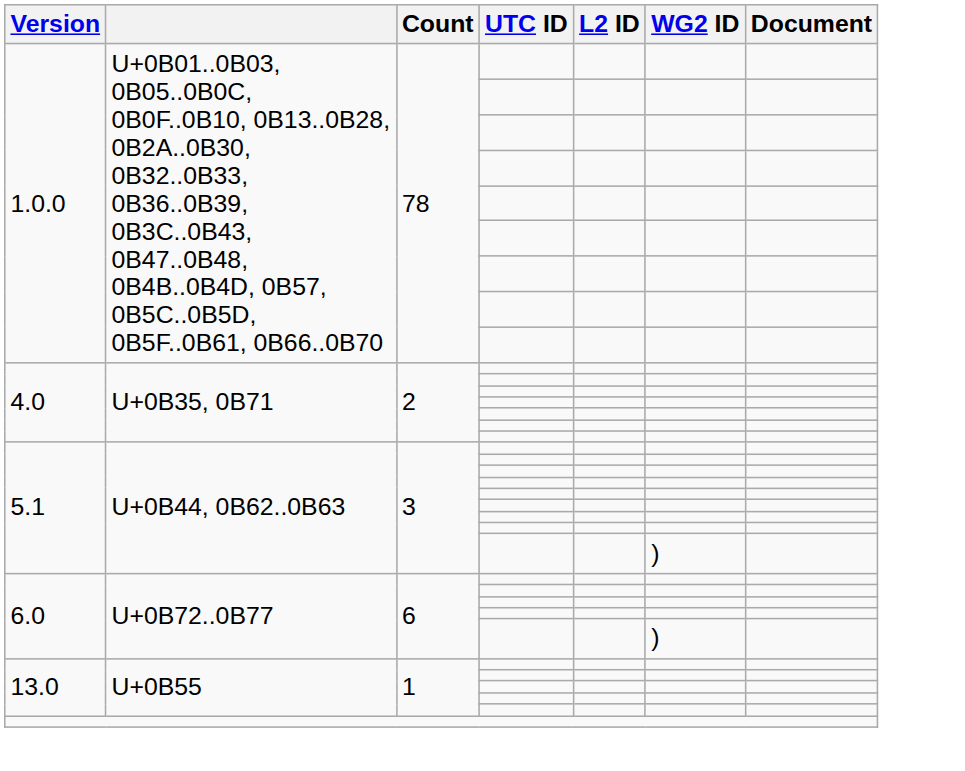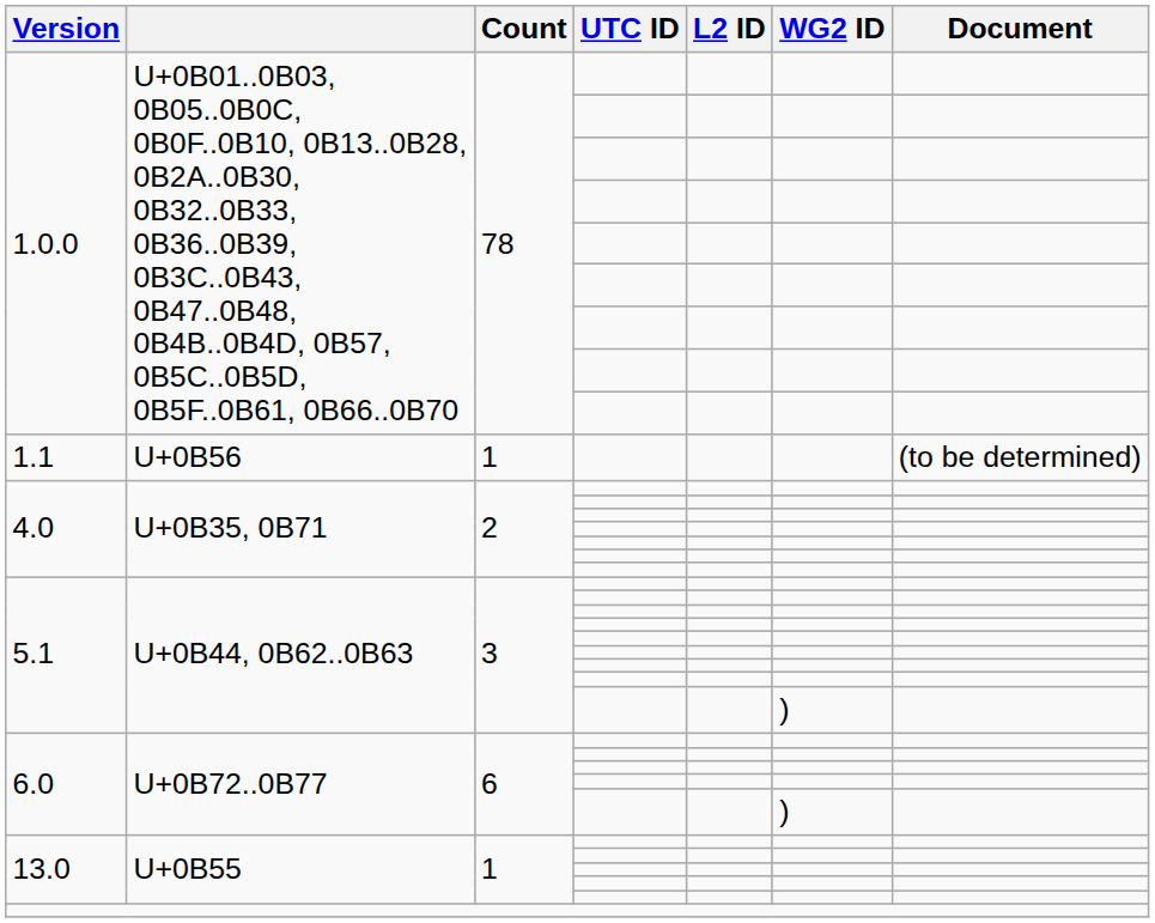 <table class="wikitable collapsible sticky-header">
 <tr>
 <th><a href='#'>Version</a></th>
 <th></th>
 <th>Count</th>
 <th><a href='#'>UTC</a> ID</th>
 <th><a href='#'>L2</a> ID</th>
 <th><a href='#'>WG2</a> ID</th>
 <th>Document</th>
 </tr>
 <tr>
 <td rowspan="9">1.0.0</td>
 <td rowspan="9" width="180">U+0B01..0B03, 0B05..0B0C, 0B0F..0B10, 0B13..0B28, 0B2A..0B30, 0B32..0B33, 0B36..0B39, 0B3C..0B43, 0B47..0B48, 0B4B..0B4D, 0B57, 0B5C..0B5D, 0B5F..0B61, 0B66..0B70</td>
 <td rowspan="9">78</td>
 <td></td>
 <td></td>
 <td></td>
 <td></td>
 </tr>
 <tr>
 <td></td>
 <td></td>
 <td></td>
 <td></td>
 </tr>
 <tr>
 <td></td>
 <td></td>
 <td></td>
 <td></td>
 </tr>
 <tr>
 <td></td>
 <td></td>
 <td></td>
 <td></td>
 </tr>
 <tr>
 <td></td>
 <td></td>
 <td></td>
 <td></td>
 </tr>
 <tr>
 <td></td>
 <td></td>
 <td></td>
 <td></td>
 </tr>
 <tr>
 <td></td>
 <td></td>
 <td></td>
 <td></td>
 </tr>
 <tr>
 <td></td>
 <td></td>
 <td></td>
 <td></td>
 </tr>
 <tr>
 <td></td>
 <td></td>
 <td></td>
 <td></td>
+</tr>
+<tr>
+<td>1.1</td>
+<td>U+0B56</td>
+<td>1</td>
+<td></td>
+<td></td>
+<td></td>
+<td>(to be determined)</td>
 </tr>
 <tr>
 <td rowspan="7">4.0</td>
 <td rowspan="7">U+0B35, 0B71</td>
 <td rowspan="7">2</td>
 <td></td>
 <td></td>
 <td></td>
 <td></td>
 </tr>
 <tr>
 <td></td>
 <td></td>
 <td></td>
 <td></td>
 </tr>
 <tr>
 <td></td>
 <td></td>
 <td></td>
 <td></td>
 </tr>
 <tr>
 <td></td>
 <td></td>
 <td></td>
 <td></td>
 </tr>
 <tr>
 <td></td>
 <td></td>
 <td></td>
 <td></td>
 </tr>
 <tr>
 <td></td>
 <td></td>
 <td></td>
 <td></td>
 </tr>
 <tr>
 <td></td>
 <td></td>
 <td></td>
 <td></td>
 </tr>
 <tr>
 <td rowspan="9">5.1</td>
 <td rowspan="9">U+0B44, 0B62..0B63</td>
 <td rowspan="9">3</td>
 <td></td>
 <td></td>
 <td></td>
 <td></td>
 </tr>
 <tr>
 <td></td>
 <td></td>
 <td></td>
 <td></td>
 </tr>
 <tr>
 <td></td>
 <td></td>
 <td></td>
 <td></td>
 </tr>
 <tr>
 <td></td>
 <td></td>
 <td></td>
 <td></td>
 </tr>
 <tr>
 <td></td>
 <td></td>
 <td></td>
 <td></td>
 </tr>
 <tr>
 <td></td>
 <td></td>
 <td></td>
 <td></td>
 </tr>
 <tr>
 <td></td>
 <td></td>
 <td></td>
 <td></td>
 </tr>
 <tr>
 <td></td>
 <td></td>
 <td></td>
 <td></td>
 </tr>
 <tr>
 <td></td>
 <td></td>
 <td> )</td>
 <td></td>
 </tr>
 <tr>
 <td rowspan="5">6.0</td>
 <td rowspan="5">U+0B72..0B77</td>
 <td rowspan="5">6</td>
 <td></td>
 <td></td>
 <td></td>
 <td></td>
 </tr>
 <tr>
 <td></td>
 <td></td>
 <td></td>
 <td></td>
 </tr>
 <tr>
 <td></td>
 <td></td>
 <td></td>
 <td></td>
 </tr>
 <tr>
 <td></td>
 <td></td>
 <td></td>
 <td></td>
 </tr>
 <tr>
 <td></td>
 <td></td>
 <td> )</td>
 <td></td>
 </tr>
 <tr>
 <td rowspan="5">13.0</td>
 <td rowspan="5">U+0B55</td>
 <td rowspan="5">1</td>
 <td></td>
 <td></td>
 <td></td>
 <td></td>
 </tr>
 <tr>
 <td></td>
 <td></td>
 <td></td>
 <td></td>
 </tr>
 <tr>
 <td></td>
 <td></td>
 <td></td>
 <td></td>
 </tr>
 <tr>
 <td></td>
 <td></td>
 <td></td>
 <td></td>
 </tr>
 <tr>
 <td></td>
 <td></td>
 <td></td>
 <td></td>
 </tr>
 <tr class="sortbottom">
 <td colspan="7"></td>
 </tr>
 </table>
